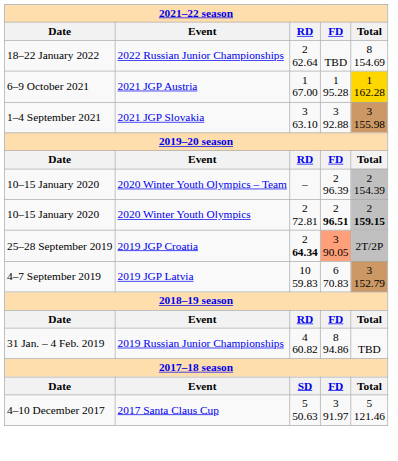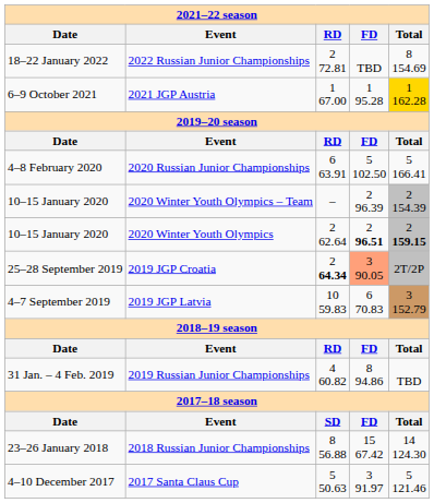 <table class="wikitable">
 <tr>
 <th style="background-color: #ffdead;" colspan=5 align=center><a href='#'><strong>2021–22 season</strong></a></th>
 </tr>
 <tr>
 <th>Date</th>
 <th>Event</th>
 <th><a href='#'>RD</a></th>
 <th><a href='#'>FD</a></th>
 <th>Total</th>
 </tr>
 <tr>
 <td>18–22 January 2022</td>
 <td><a href='#'>2022 Russian Junior Championships</a></td>
-<td align=center>2 <br> 62.64</td>
+<td align=center>2 <br> 72.81</td>
 <td align=center><br> TBD</td>
 <td align=center>8 <br> 154.69</td>
 </tr>
 <tr>
 <td>6–9 October 2021</td>
 <td><a href='#'>2021 JGP Austria</a></td>
 <td align=center>1 <br> 67.00</td>
 <td align=center>1 <br> 95.28</td>
 <td align=center bgcolor=gold>1 <br> 162.28</td>
-</tr>
-<tr>
-<td>1–4 September 2021</td>
-<td><a href='#'>2021 JGP Slovakia</a></td>
-<td align=center>3 <br> 63.10</td>
-<td align=center>3 <br> 92.88</td>
-<td align=center bgcolor=cc9966>3 <br> 155.98</td>
 </tr>
 <tr>
 <th style="background-color: #ffdead;" colspan=5 align=center><a href='#'><strong>2019–20 season</strong></a></th>
 </tr>
 <tr>
 <th>Date</th>
 <th>Event</th>
 <th><a href='#'>RD</a></th>
 <th><a href='#'>FD</a></th>
 <th>Total</th>
 </tr>
 <tr>
+<td>4–8 February 2020</td>
+<td><a href='#'>2020 Russian Junior Championships</a></td>
+<td align=center>6 <br> 63.91</td>
+<td align=center>5 <br> 102.50</td>
+<td align=center>5 <br> 166.41</td>
+</tr>
+<tr>
 <td>10–15 January 2020</td>
 <td><a href='#'>2020 Winter Youth Olympics – Team</a></td>
 <td align=center>–</td>
 <td align=center>2 <br> 96.39</td>
 <td align=center bgcolor=silver>2 <br> 154.39</td>
 </tr>
 <tr>
 <td>10–15 January 2020</td>
 <td><a href='#'>2020 Winter Youth Olympics</a></td>
-<td align=center>2 <br> 72.81</td>
+<td align=center>2 <br> 62.64</td>
 <td align=center>2 <br> <strong>96.51</strong></td>
 <td align=center bgcolor=silver>2 <br> <strong>159.15</strong></td>
 </tr>
 <tr>
 <td>25–28 September 2019</td>
 <td><a href='#'>2019 JGP Croatia</a></td>
 <td align=center>2 <br> <strong>64.34</strong></td>
 <td align=center style="background: lightsalmon;">3 <br> 90.05</td>
 <td align=center bgcolor=silver>2T/2P</td>
 </tr>
 <tr>
 <td>4–7 September 2019</td>
 <td><a href='#'>2019 JGP Latvia</a></td>
 <td align=center>10 <br> 59.83</td>
 <td align=center>6 <br> 70.83</td>
 <td align=center bgcolor=cc9966>3 <br> 152.79</td>
 </tr>
 <tr>
 <th style="background-color: #ffdead;" colspan=5 align=center><a href='#'><strong>2018–19 season</strong></a></th>
 </tr>
 <tr>
 <th>Date</th>
 <th>Event</th>
 <th><a href='#'>RD</a></th>
 <th><a href='#'>FD</a></th>
 <th>Total</th>
 </tr>
 <tr>
 <td>31 Jan. – 4 Feb. 2019</td>
 <td><a href='#'>2019 Russian Junior Championships</a></td>
 <td align=center>4 <br> 60.82</td>
 <td align=center>8 <br> 94.86</td>
 <td align=center><br> TBD</td>
 </tr>
 <tr>
 <th style="background-color: #ffdead;" colspan=5 align=center><a href='#'><strong>2017–18 season</strong></a></th>
 </tr>
 <tr>
 <th>Date</th>
 <th>Event</th>
 <th><a href='#'>SD</a></th>
 <th><a href='#'>FD</a></th>
 <th>Total</th>
 </tr>
 <tr>
+<td>23–26 January 2018</td>
+<td><a href='#'>2018 Russian Junior Championships</a></td>
+<td align=center>8 <br> 56.88</td>
+<td align=center>15 <br> 67.42</td>
+<td align=center>14 <br> 124.30</td>
+</tr>
+<tr>
 <td>4–10 December 2017</td>
 <td><a href='#'>2017 Santa Claus Cup</a></td>
 <td align=center>5 <br> 50.63</td>
 <td align=center>3 <br> 91.97</td>
 <td align=center>5 <br> 121.46</td>
 </tr>
 </table>
